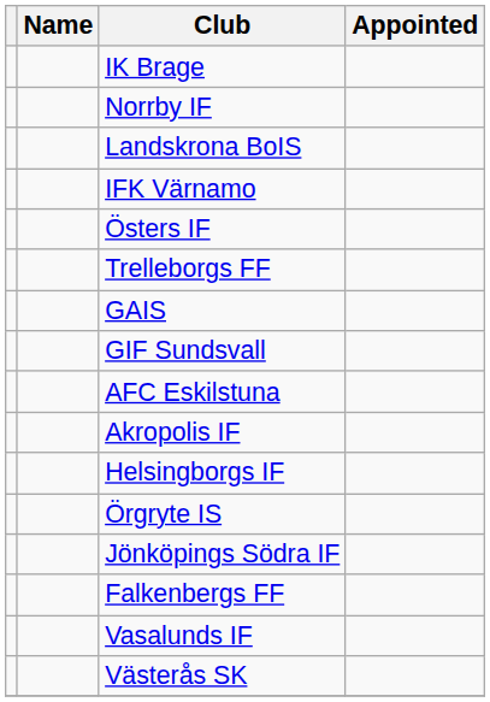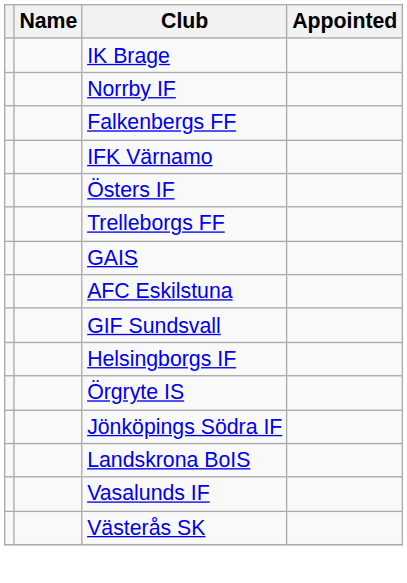 <table class="wikitable sortable">
 <tr>
 <th></th>
 <th>Name</th>
 <th>Club</th>
 <th>Appointed</th>
 </tr>
 <tr>
 <td></td>
 <td></td>
 <td><a href='#'>IK Brage</a></td>
 <td></td>
 </tr>
 <tr>
 <td></td>
 <td></td>
 <td><a href='#'>Norrby IF</a></td>
 <td></td>
 </tr>
 <tr>
 <td></td>
 <td></td>
-<td><a href='#'>Landskrona BoIS</a></td>
+<td><a href='#'>Falkenbergs FF</a></td>
 <td></td>
 </tr>
 <tr>
 <td></td>
 <td></td>
 <td><a href='#'>IFK Värnamo</a></td>
 <td></td>
 </tr>
 <tr>
 <td></td>
 <td></td>
 <td><a href='#'>Östers IF</a></td>
 <td></td>
 </tr>
 <tr>
 <td></td>
 <td></td>
 <td><a href='#'>Trelleborgs FF</a></td>
 <td></td>
 </tr>
 <tr>
 <td></td>
 <td></td>
 <td><a href='#'>GAIS</a></td>
 <td></td>
 </tr>
 <tr>
 <td></td>
 <td></td>
-<td><a href='#'>GIF Sundsvall</a></td>
-<td></td>
-</tr>
-<tr>
-<td></td>
-<td></td>
 <td><a href='#'>AFC Eskilstuna</a></td>
 <td></td>
 </tr>
 <tr>
 <td></td>
 <td></td>
-<td><a href='#'>Akropolis IF</a></td>
+<td><a href='#'>GIF Sundsvall</a></td>
 <td></td>
 </tr>
 <tr>
 <td></td>
 <td></td>
 <td><a href='#'>Helsingborgs IF</a></td>
 <td></td>
 </tr>
 <tr>
 <td></td>
 <td></td>
 <td><a href='#'>Örgryte IS</a></td>
 <td></td>
 </tr>
 <tr>
 <td></td>
 <td></td>
 <td><a href='#'>Jönköpings Södra IF</a></td>
 <td></td>
 </tr>
 <tr>
 <td></td>
 <td></td>
-<td><a href='#'>Falkenbergs FF</a></td>
+<td><a href='#'>Landskrona BoIS</a></td>
 <td></td>
 </tr>
 <tr>
 <td></td>
 <td><br></td>
 <td><a href='#'>Vasalunds IF</a></td>
 <td></td>
 </tr>
 <tr>
 <td></td>
 <td></td>
 <td><a href='#'>Västerås SK</a></td>
 <td></td>
 </tr>
 <tr>
 </tr>
 </table>
